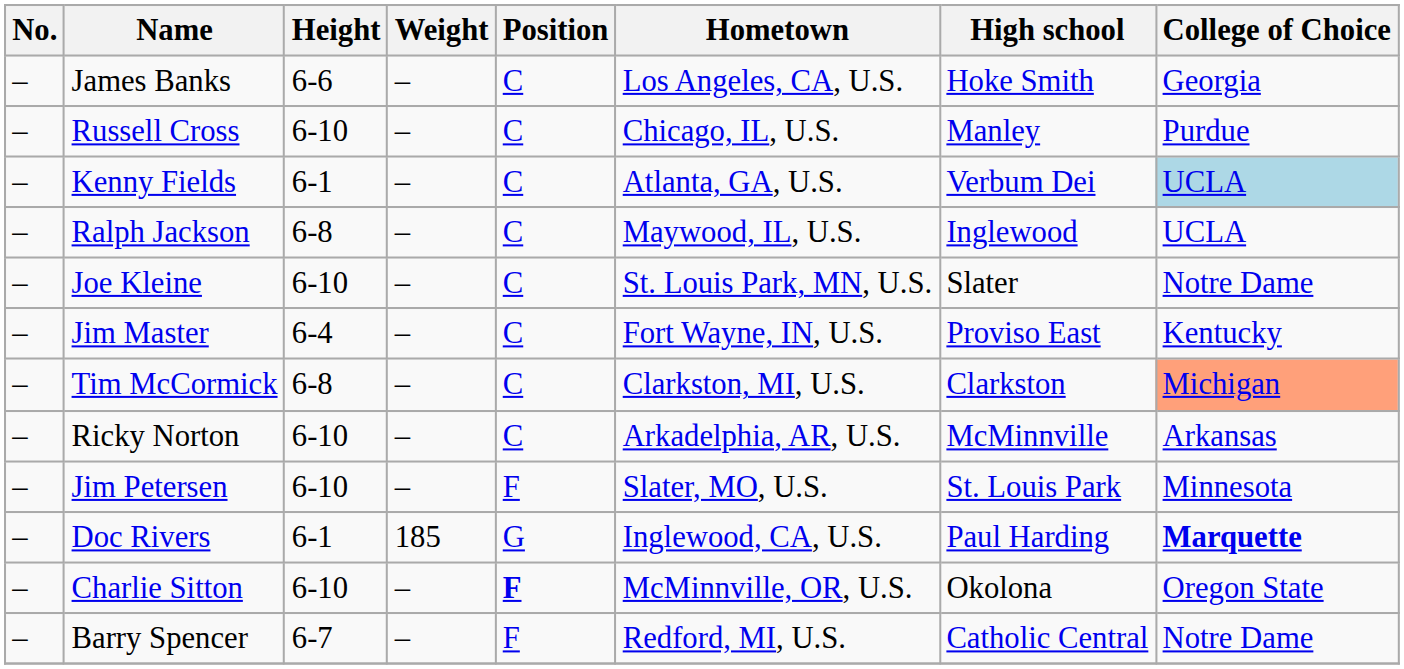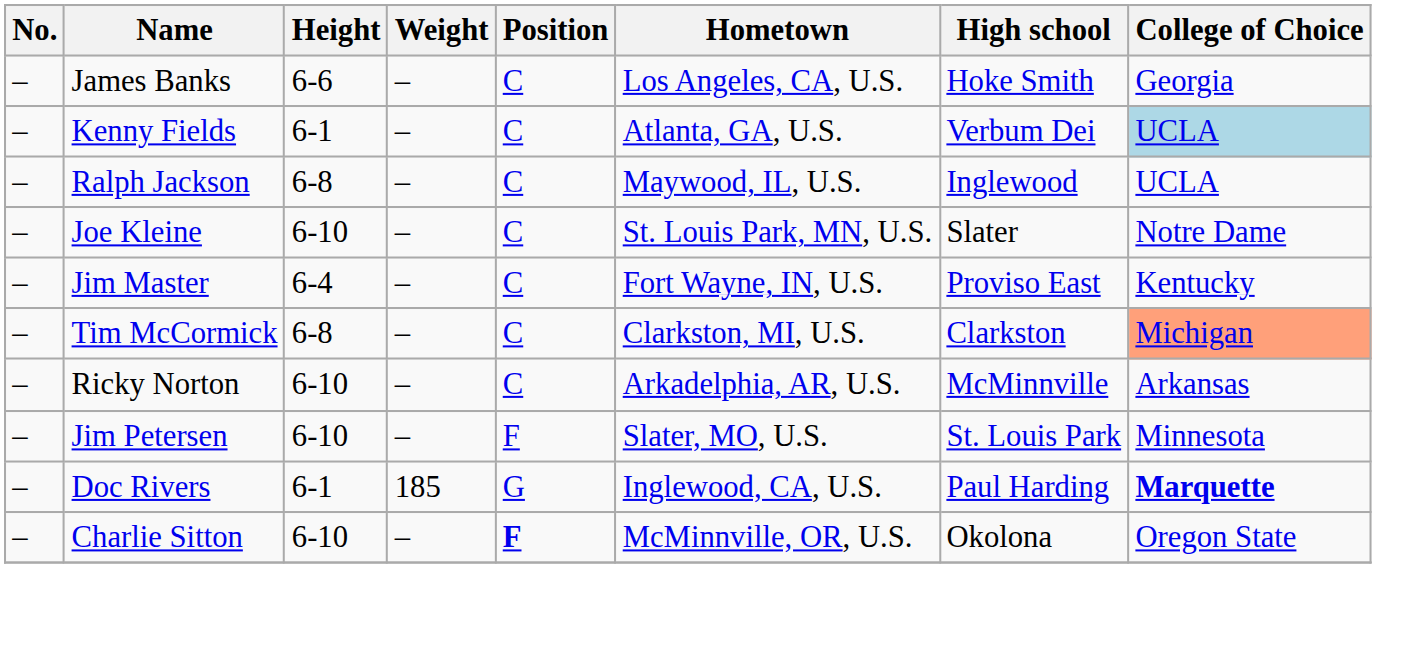 <table class="wikitable sortable" style="font-size: 95%;">
 <tr>
 <th>No.</th>
 <th>Name</th>
 <th>Height</th>
 <th>Weight</th>
 <th>Position</th>
 <th>Hometown</th>
 <th>High school</th>
 <th>College of Choice</th>
 </tr>
 <tr>
 <td>–</td>
 <td>James Banks</td>
 <td>6-6</td>
 <td>–</td>
 <td><a href='#'>C</a></td>
 <td><a href='#'>Los Angeles, CA</a>, U.S.</td>
 <td><a href='#'>Hoke Smith</a></td>
 <td><a href='#'>Georgia</a></td>
-</tr>
-<tr>
-<td>–</td>
-<td><a href='#'>Russell Cross</a></td>
-<td>6-10</td>
-<td>–</td>
-<td><a href='#'>C</a></td>
-<td><a href='#'>Chicago, IL</a>, U.S.</td>
-<td><a href='#'>Manley</a></td>
-<td><a href='#'>Purdue</a></td>
 </tr>
 <tr>
 <td>–</td>
 <td><a href='#'>Kenny Fields</a></td>
 <td>6-1</td>
 <td>–</td>
 <td><a href='#'>C</a></td>
 <td><a href='#'>Atlanta, GA</a>, U.S.</td>
 <td><a href='#'>Verbum Dei</a></td>
 <td style="background: lightblue;"><a href='#'>UCLA</a></td>
 </tr>
 <tr>
 <td>–</td>
 <td><a href='#'>Ralph Jackson</a></td>
 <td>6-8</td>
 <td>–</td>
 <td><a href='#'>C</a></td>
 <td><a href='#'>Maywood, IL</a>, U.S.</td>
 <td><a href='#'>Inglewood</a></td>
 <td><a href='#'>UCLA</a></td>
 </tr>
 <tr>
 <td>–</td>
 <td><a href='#'>Joe Kleine</a></td>
 <td>6-10</td>
 <td>–</td>
 <td><a href='#'>C</a></td>
 <td><a href='#'>St. Louis Park, MN</a>, U.S.</td>
 <td>Slater</td>
 <td><a href='#'>Notre Dame</a></td>
 </tr>
 <tr>
 <td>–</td>
 <td><a href='#'>Jim Master</a></td>
 <td>6-4</td>
 <td>–</td>
 <td><a href='#'>C</a></td>
 <td><a href='#'>Fort Wayne, IN</a>, U.S.</td>
 <td><a href='#'>Proviso East</a></td>
 <td><a href='#'>Kentucky</a></td>
 </tr>
 <tr>
 <td>–</td>
 <td><a href='#'>Tim McCormick</a></td>
 <td>6-8</td>
 <td>–</td>
 <td><a href='#'>C</a></td>
 <td><a href='#'>Clarkston, MI</a>, U.S.</td>
 <td><a href='#'>Clarkston</a></td>
 <td style="background: lightsalmon;"><a href='#'>Michigan</a></td>
 </tr>
 <tr>
 <td>–</td>
 <td>Ricky Norton</td>
 <td>6-10</td>
 <td>–</td>
 <td><a href='#'>C</a></td>
 <td><a href='#'>Arkadelphia, AR</a>, U.S.</td>
 <td><a href='#'>McMinnville</a></td>
 <td><a href='#'>Arkansas</a></td>
 </tr>
 <tr>
 <td>–</td>
 <td><a href='#'>Jim Petersen</a></td>
 <td>6-10</td>
 <td>–</td>
 <td><a href='#'>F</a></td>
 <td><a href='#'>Slater, MO</a>, U.S.</td>
 <td><a href='#'>St. Louis Park</a></td>
 <td><a href='#'>Minnesota</a></td>
 </tr>
 <tr>
 <td>–</td>
 <td><a href='#'>Doc Rivers</a></td>
 <td>6-1</td>
 <td>185</td>
 <td><a href='#'>G</a></td>
 <td><a href='#'>Inglewood, CA</a>, U.S.</td>
 <td><a href='#'>Paul Harding</a></td>
 <td><strong><a href='#'>Marquette</a></strong></td>
 </tr>
 <tr>
 <td>–</td>
 <td><a href='#'>Charlie Sitton</a></td>
 <td>6-10</td>
 <td>–</td>
 <td><strong><a href='#'>F</a></strong></td>
 <td><a href='#'>McMinnville, OR</a>, U.S.</td>
 <td>Okolona</td>
 <td><a href='#'>Oregon State</a></td>
 </tr>
 <tr>
-<td>–</td>
-<td>Barry Spencer</td>
-<td>6-7</td>
-<td>–</td>
-<td><a href='#'>F</a></td>
-<td><a href='#'>Redford, MI</a>, U.S.</td>
-<td><a href='#'>Catholic Central</a></td>
-<td><a href='#'>Notre Dame</a></td>
-</tr>
-<tr>
 </tr>
 </table>
